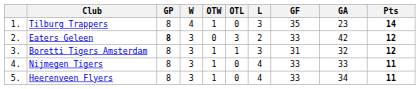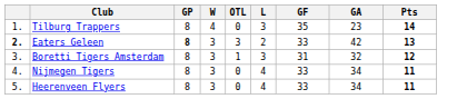 <table class="wikitable">
 <tr>
 <th width="30"></th>
 <th width="200">Club</th>
 <th width="30">GP</th>
 <th width="30">W</th>
-<th width="30">OTW</th>
 <th width="30">OTL</th>
 <th width="30">L</th>
 <th width="70">GF</th>
 <th width="70">GA</th>
 <th width="70">Pts</th>
 </tr>
 <tr bgcolor="#FFFFFF" align="center">
 <td>1.</td>
 <td align="left"><a href='#'>Tilburg Trappers</a></td>
 <td>8</td>
 <td>4</td>
-<td>1</td>
 <td>0</td>
 <td>3</td>
 <td>35</td>
 <td>23</td>
 <td><strong>14</strong></td>
 </tr>
 <tr bgcolor="#FFFFFF" align="center">
-<td>2.</td>
+<td><strong>2.</strong></td>
 <td align="left"><a href='#'>Eaters Geleen</a></td>
 <td><strong>8</strong></td>
 <td>3</td>
-<td>0</td>
 <td>3</td>
 <td>2</td>
 <td>33</td>
 <td>42</td>
-<td><strong>12</strong></td>
+<td><strong>13</strong></td>
 </tr>
 <tr bgcolor="#FFFFFF" align="center">
 <td>3.</td>
 <td align="left"><a href='#'>Boretti Tigers Amsterdam</a></td>
 <td>8</td>
 <td>3</td>
-<td>1</td>
 <td>1</td>
 <td>3</td>
 <td>31</td>
 <td>32</td>
 <td><strong>12</strong></td>
 </tr>
 <tr bgcolor="#FFFFFF" align="center">
 <td>4.</td>
 <td align="left"><a href='#'>Nijmegen Tigers</a></td>
 <td>8</td>
 <td>3</td>
-<td>1</td>
 <td>0</td>
 <td>4</td>
 <td>33</td>
-<td>33</td>
+<td>34</td>
 <td><strong>11</strong></td>
 </tr>
 <tr bgcolor="#FFFFFF" align="center">
 <td>5.</td>
 <td align="left"><a href='#'>Heerenveen Flyers</a></td>
 <td>8</td>
 <td>3</td>
-<td>1</td>
 <td>0</td>
 <td>4</td>
 <td>33</td>
 <td>34</td>
 <td><strong>11</strong></td>
 </tr>
 </table>
